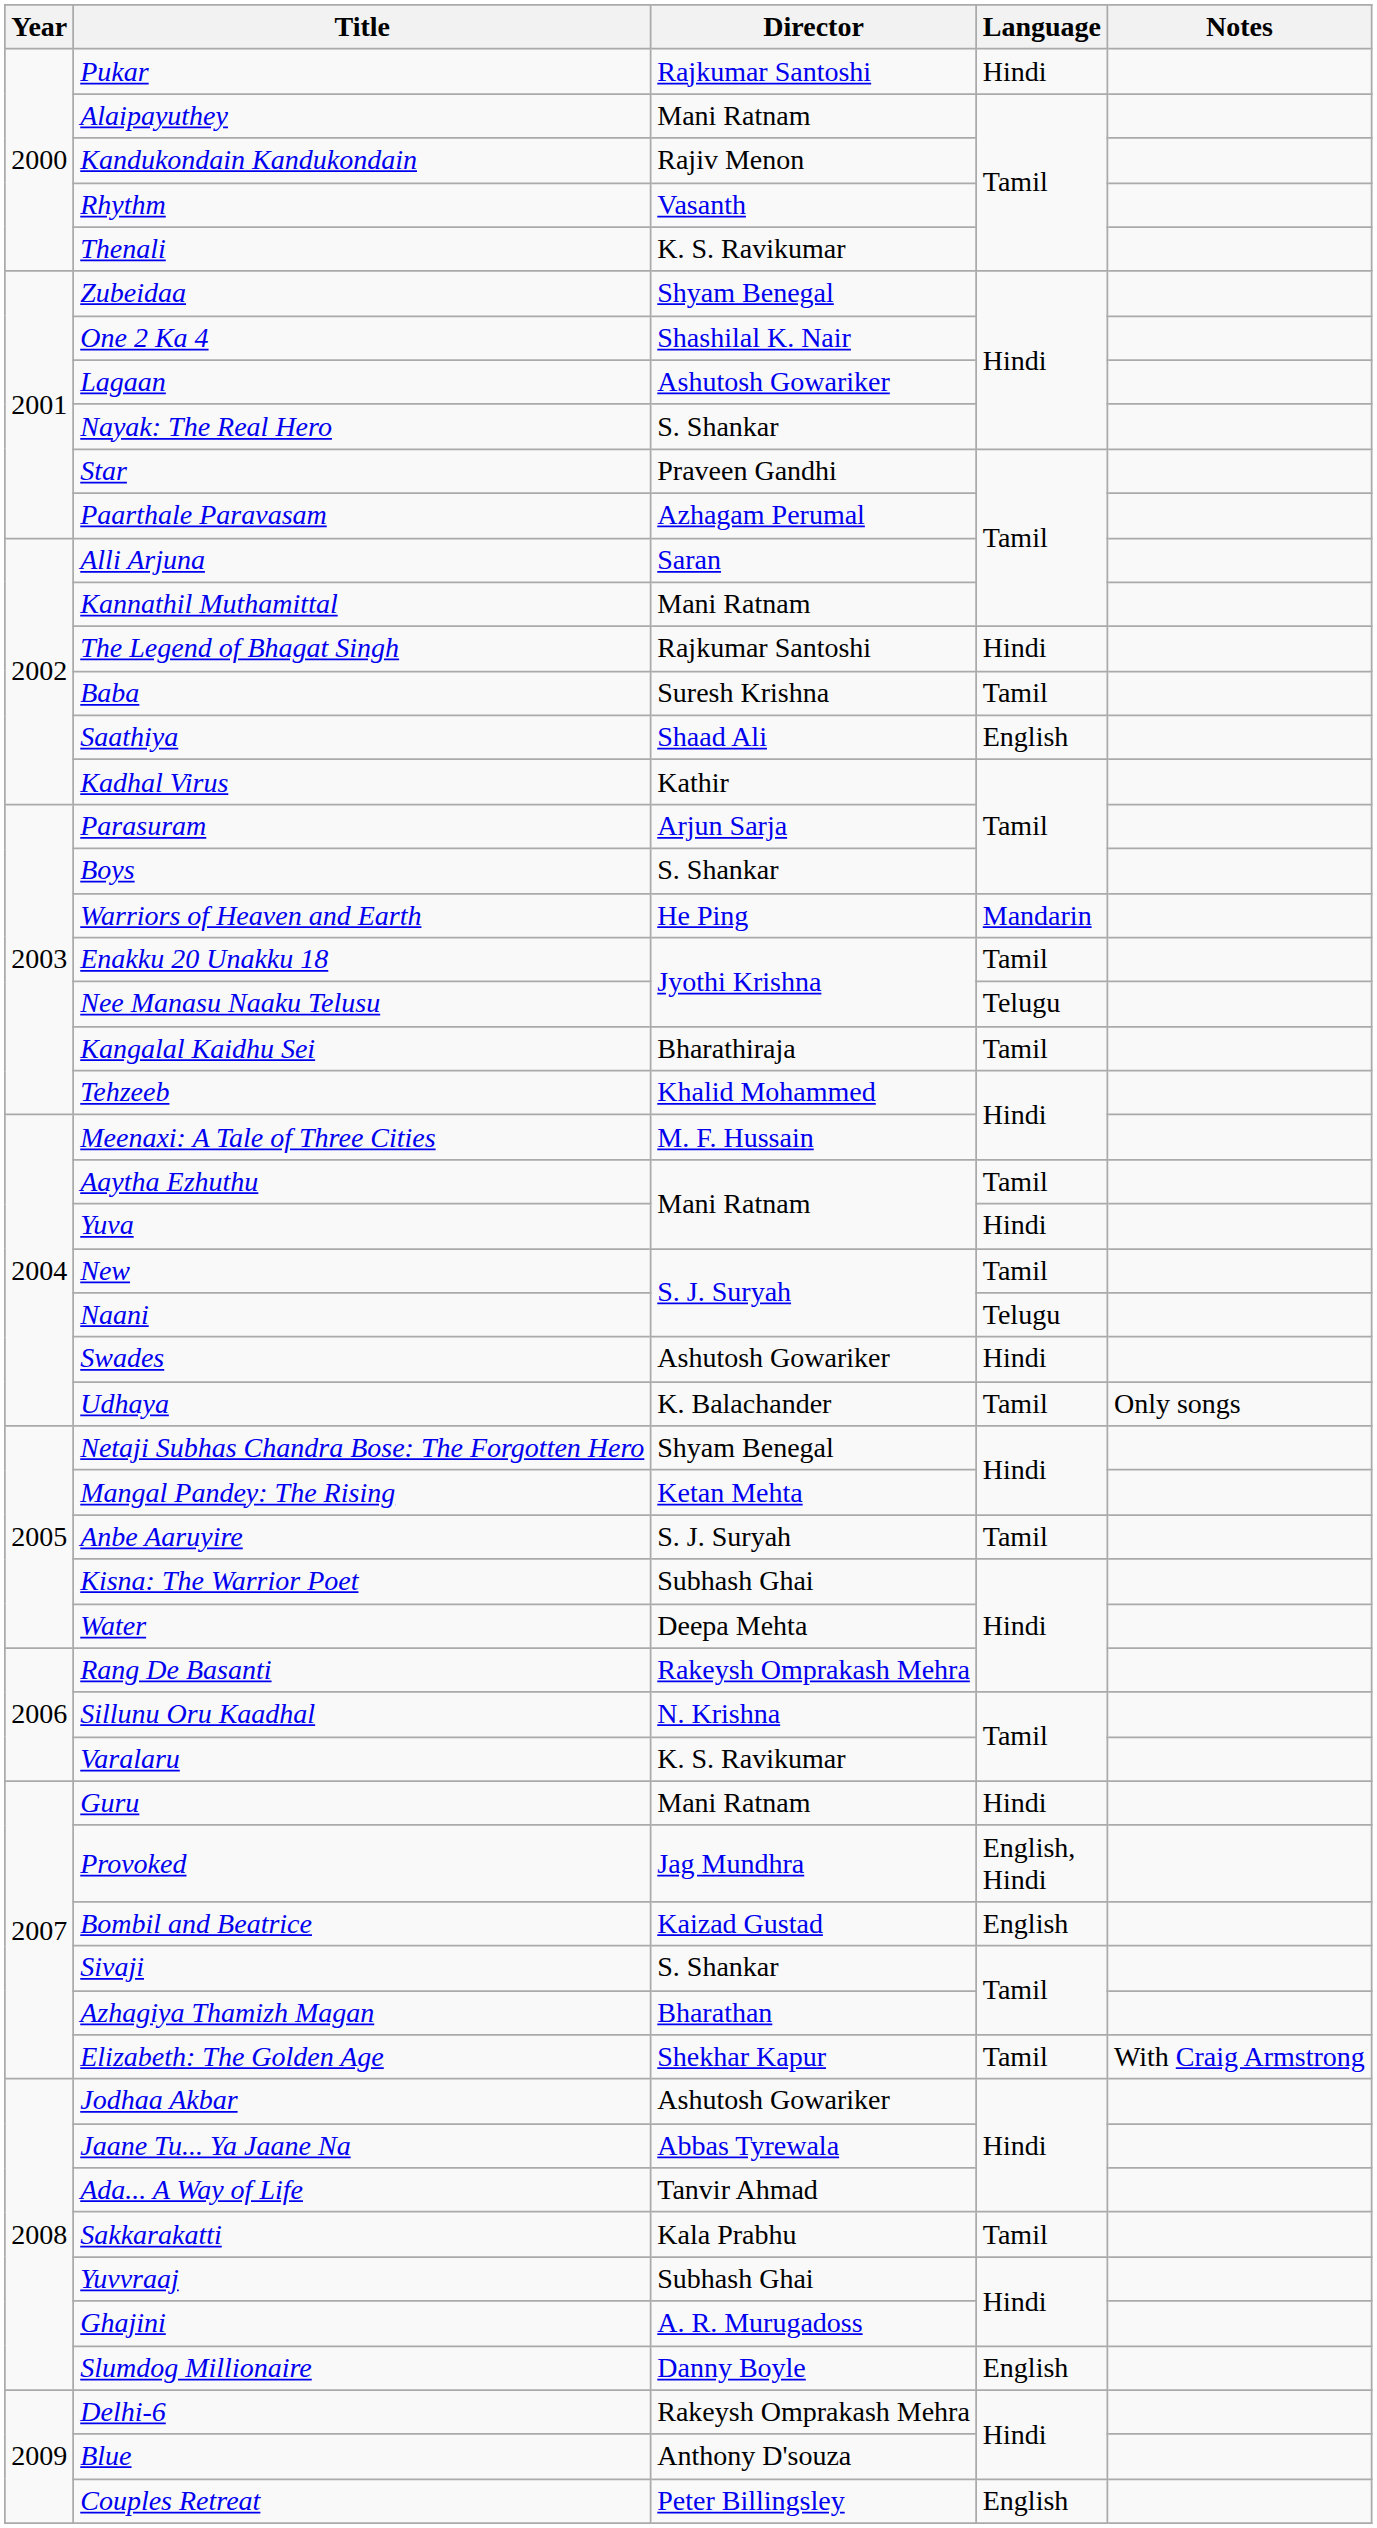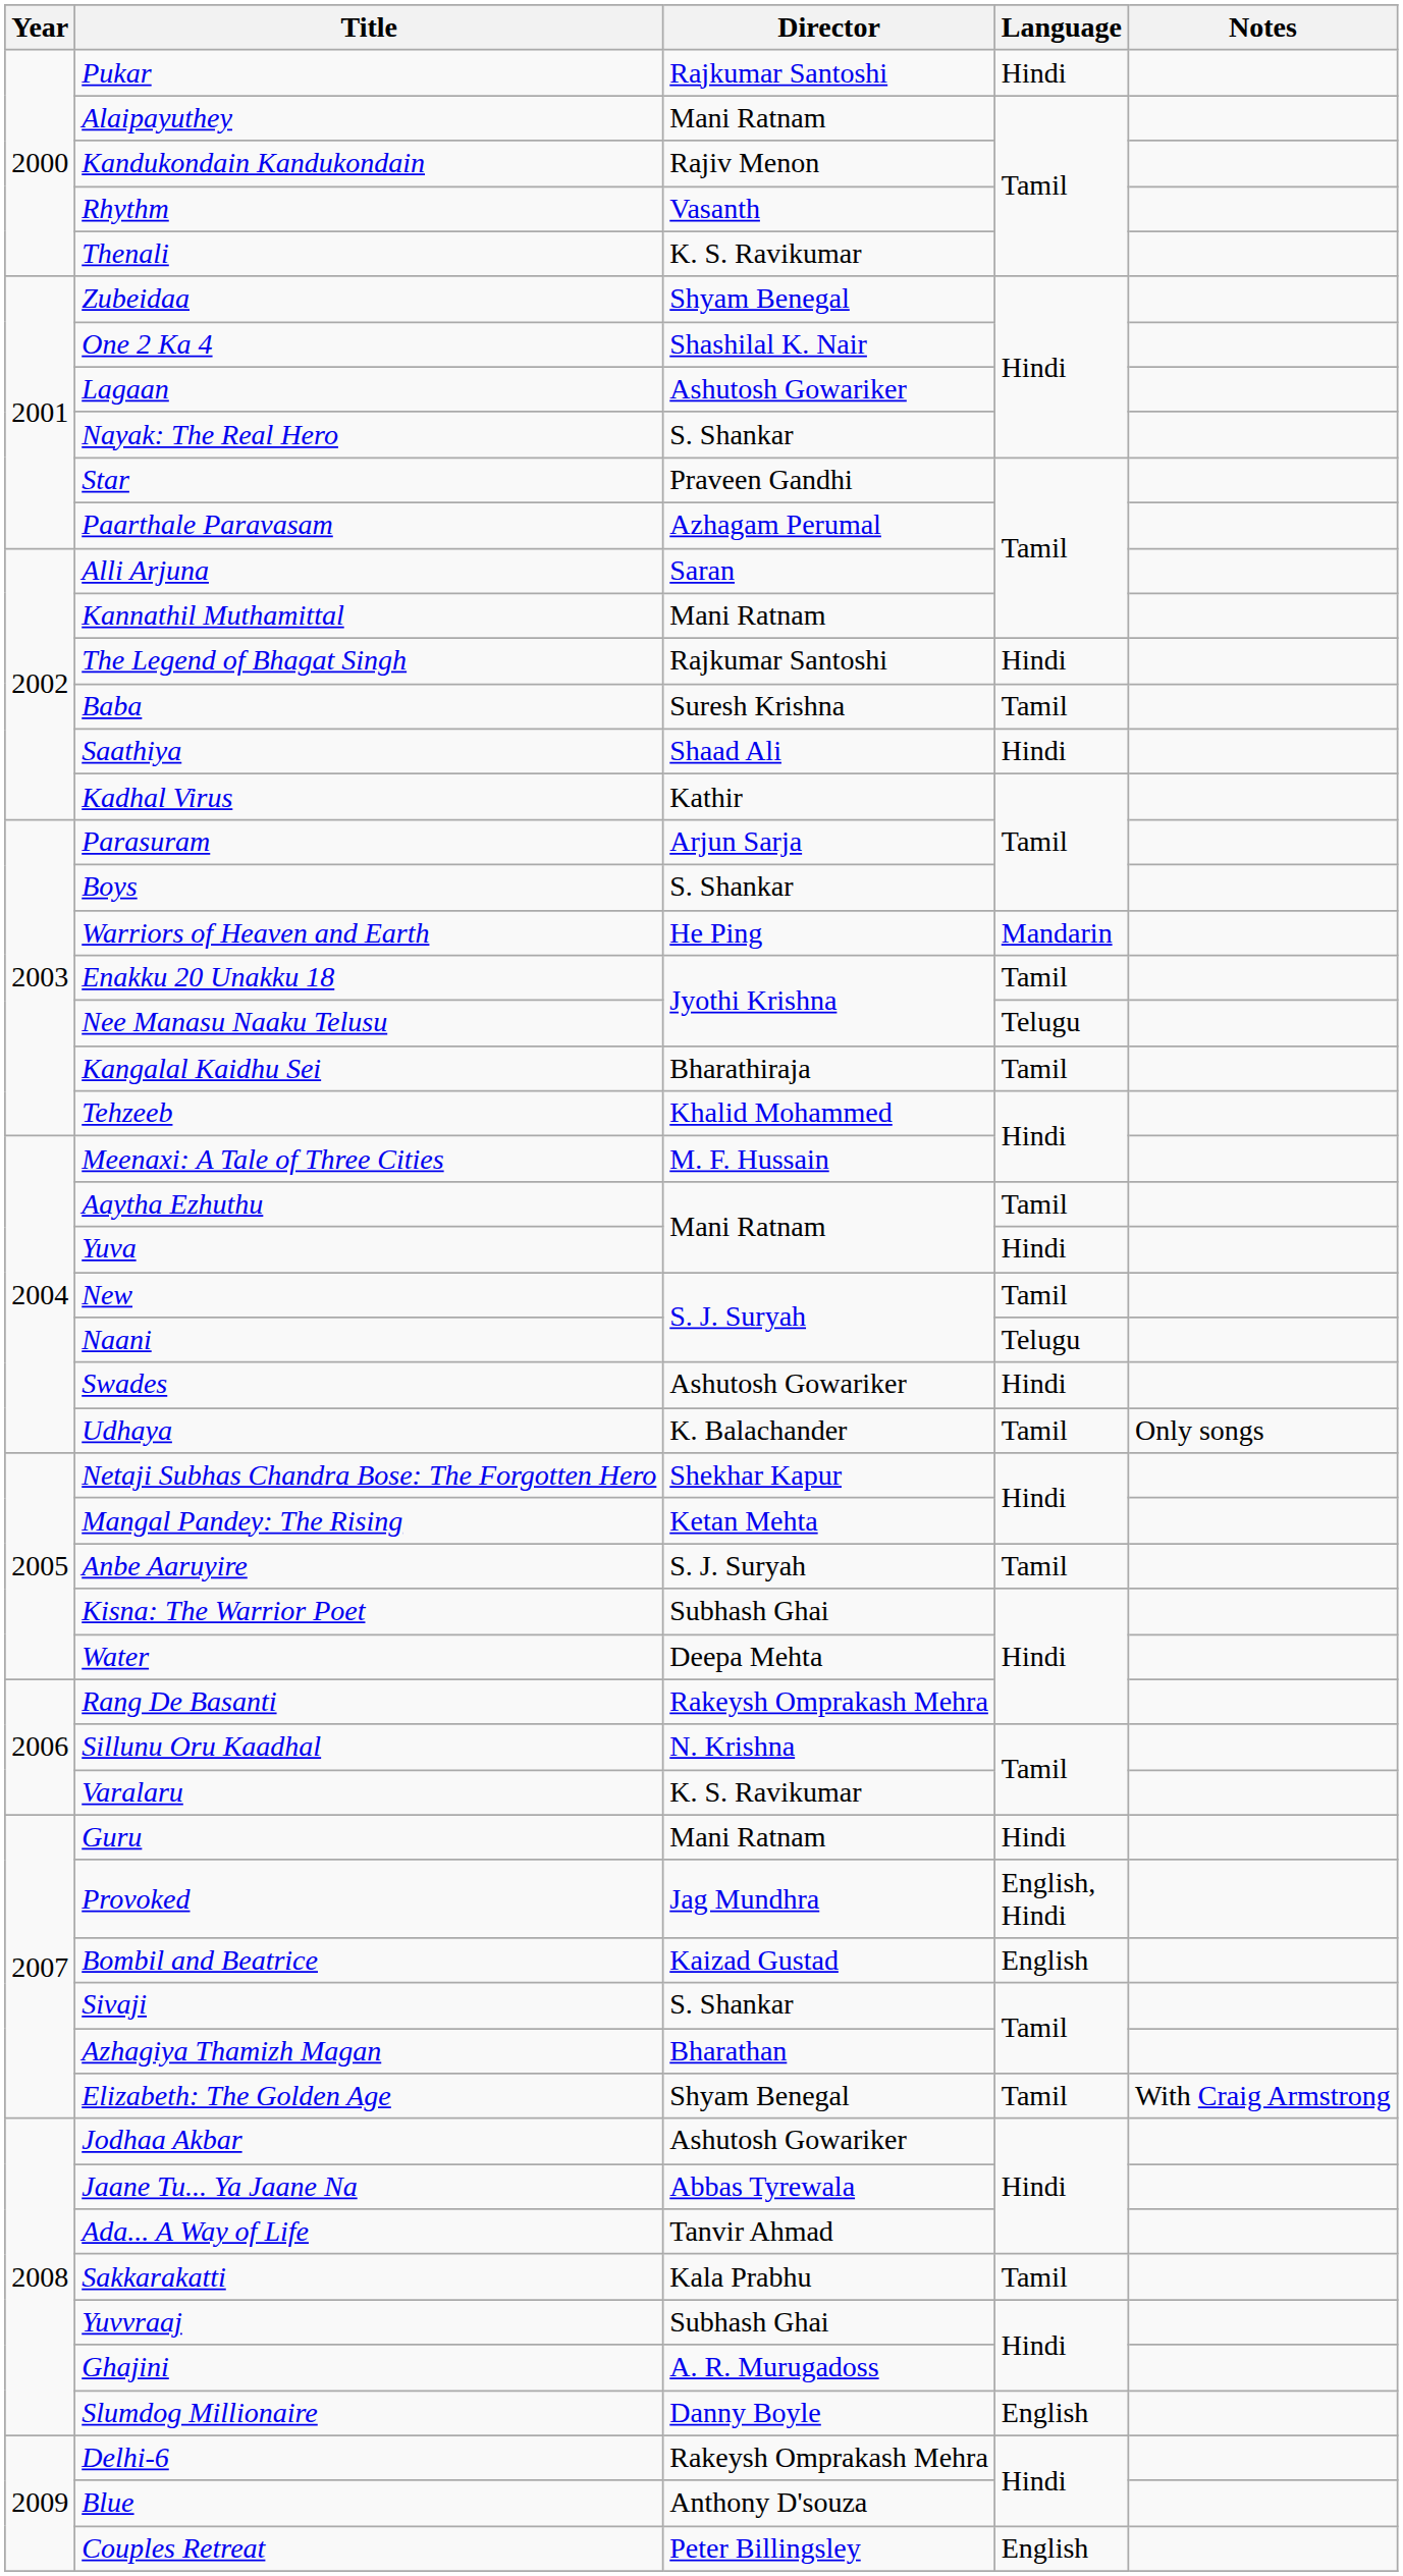 <table class="wikitable sortable">
 <tr>
 <th scope="row">Year</th>
 <th scope="row">Title</th>
 <th scope="row">Director</th>
 <th scope="row">Language</th>
 <th class="unsortable" scope="col">Notes</th>
 </tr>
 <tr>
 <td rowspan="5">2000</td>
 <td><em><a href='#'>Pukar</a></em></td>
 <td><a href='#'>Rajkumar Santoshi</a></td>
 <td>Hindi</td>
 <td></td>
 </tr>
 <tr>
 <td><em><a href='#'>Alaipayuthey</a></em></td>
 <td>Mani Ratnam</td>
 <td rowspan="4">Tamil</td>
 <td></td>
 </tr>
 <tr>
 <td><em><a href='#'>Kandukondain Kandukondain</a></em></td>
 <td>Rajiv Menon</td>
 <td></td>
 </tr>
 <tr>
 <td><em><a href='#'>Rhythm</a></em></td>
 <td><a href='#'>Vasanth</a></td>
 <td></td>
 </tr>
 <tr>
 <td><em><a href='#'>Thenali</a></em></td>
 <td>K. S. Ravikumar</td>
 <td></td>
 </tr>
 <tr>
 <td rowspan="6">2001</td>
 <td><em><a href='#'>Zubeidaa</a></em></td>
 <td><a href='#'>Shyam Benegal</a></td>
 <td rowspan="4">Hindi</td>
 <td></td>
 </tr>
 <tr>
 <td><em><a href='#'>One 2 Ka 4</a></em></td>
 <td><a href='#'>Shashilal K. Nair</a></td>
 <td></td>
 </tr>
 <tr>
 <td><em><a href='#'>Lagaan</a></em></td>
 <td><a href='#'>Ashutosh Gowariker</a></td>
 <td></td>
 </tr>
 <tr>
 <td><em><a href='#'>Nayak: The Real Hero</a></em></td>
 <td>S. Shankar</td>
 <td></td>
 </tr>
 <tr>
 <td><em><a href='#'>Star</a></em></td>
 <td>Praveen Gandhi</td>
 <td rowspan="4">Tamil</td>
 <td></td>
 </tr>
 <tr>
 <td><em><a href='#'>Paarthale Paravasam</a></em></td>
 <td><a href='#'>Azhagam Perumal</a></td>
 <td></td>
 </tr>
 <tr>
 <td rowspan="6">2002</td>
 <td><em><a href='#'>Alli Arjuna</a></em></td>
 <td><a href='#'>Saran</a></td>
 <td></td>
 </tr>
 <tr>
 <td><em><a href='#'>Kannathil Muthamittal</a></em></td>
 <td>Mani Ratnam</td>
 <td></td>
 </tr>
 <tr>
 <td><em><a href='#'>The Legend of Bhagat Singh</a></em></td>
 <td>Rajkumar Santoshi</td>
 <td>Hindi</td>
 <td></td>
 </tr>
 <tr>
 <td><em><a href='#'>Baba</a></em></td>
 <td>Suresh Krishna</td>
 <td>Tamil</td>
 <td></td>
 </tr>
 <tr>
 <td><em><a href='#'>Saathiya</a></em></td>
 <td><a href='#'>Shaad Ali</a></td>
-<td>English</td>
+<td>Hindi</td>
 <td></td>
 </tr>
 <tr>
 <td><em><a href='#'>Kadhal Virus</a></em></td>
 <td>Kathir</td>
 <td rowspan="3">Tamil</td>
 <td></td>
 </tr>
 <tr>
 <td rowspan="7">2003</td>
 <td><em><a href='#'>Parasuram</a></em></td>
 <td><a href='#'>Arjun Sarja</a></td>
 <td></td>
 </tr>
 <tr>
 <td><em><a href='#'>Boys</a></em></td>
 <td>S. Shankar</td>
 <td></td>
 </tr>
 <tr>
 <td><em><a href='#'>Warriors of Heaven and Earth</a></em></td>
 <td><a href='#'>He Ping</a></td>
 <td><a href='#'>Mandarin</a></td>
 <td></td>
 </tr>
 <tr>
 <td><em><a href='#'>Enakku 20 Unakku 18</a></em></td>
 <td rowspan="2"><a href='#'>Jyothi Krishna</a></td>
 <td>Tamil</td>
 <td></td>
 </tr>
 <tr>
 <td><em><a href='#'>Nee Manasu Naaku Telusu</a></em></td>
 <td>Telugu</td>
 <td></td>
 </tr>
 <tr>
 <td><em><a href='#'>Kangalal Kaidhu Sei</a></em></td>
 <td>Bharathiraja</td>
 <td>Tamil</td>
 <td></td>
 </tr>
 <tr>
 <td><em><a href='#'>Tehzeeb</a></em></td>
 <td><a href='#'>Khalid Mohammed</a></td>
 <td rowspan="2">Hindi</td>
 <td></td>
 </tr>
 <tr>
 <td rowspan="7">2004</td>
 <td><em><a href='#'>Meenaxi: A Tale of Three Cities</a></em></td>
 <td><a href='#'>M. F. Hussain</a></td>
 <td></td>
 </tr>
 <tr>
 <td><em><a href='#'>Aaytha Ezhuthu</a></em></td>
 <td rowspan="2">Mani Ratnam</td>
 <td>Tamil</td>
 <td></td>
 </tr>
 <tr>
 <td><em><a href='#'>Yuva</a></em></td>
 <td>Hindi</td>
 <td></td>
 </tr>
 <tr>
 <td><em><a href='#'>New</a></em></td>
 <td rowspan="2"><a href='#'>S. J. Suryah</a></td>
 <td>Tamil</td>
 <td></td>
 </tr>
 <tr>
 <td><em><a href='#'>Naani</a></em></td>
 <td>Telugu</td>
 <td></td>
 </tr>
 <tr>
 <td><em><a href='#'>Swades</a></em></td>
 <td>Ashutosh Gowariker</td>
 <td>Hindi</td>
 <td></td>
 </tr>
 <tr>
 <td><em><a href='#'>Udhaya</a></em></td>
 <td>K. Balachander</td>
 <td>Tamil</td>
 <td>Only songs</td>
 </tr>
 <tr>
 <td rowspan="5">2005</td>
 <td><em><a href='#'>Netaji Subhas Chandra Bose: The Forgotten Hero</a></em></td>
-<td>Shyam Benegal</td>
+<td><a href='#'>Shekhar Kapur</a></td>
 <td rowspan="2">Hindi</td>
 <td></td>
 </tr>
 <tr>
 <td><em><a href='#'>Mangal Pandey: The Rising</a></em></td>
 <td><a href='#'>Ketan Mehta</a></td>
 <td></td>
 </tr>
 <tr>
 <td><em><a href='#'>Anbe Aaruyire</a></em></td>
 <td>S. J. Suryah</td>
 <td>Tamil</td>
 <td></td>
 </tr>
 <tr>
 <td><em><a href='#'>Kisna: The Warrior Poet</a></em></td>
 <td>Subhash Ghai</td>
 <td rowspan="3">Hindi</td>
 <td></td>
 </tr>
 <tr>
 <td><em><a href='#'>Water</a></em></td>
 <td>Deepa Mehta</td>
 <td></td>
 </tr>
 <tr>
 <td rowspan="3">2006</td>
 <td><em><a href='#'>Rang De Basanti</a></em></td>
 <td><a href='#'>Rakeysh Omprakash Mehra</a></td>
 <td></td>
 </tr>
 <tr>
 <td><em><a href='#'>Sillunu Oru Kaadhal</a></em></td>
 <td><a href='#'>N. Krishna</a></td>
 <td rowspan="2">Tamil</td>
 <td></td>
 </tr>
 <tr>
 <td><em><a href='#'>Varalaru</a></em></td>
 <td>K. S. Ravikumar</td>
 <td></td>
 </tr>
 <tr>
 <td rowspan="6">2007</td>
 <td><em><a href='#'>Guru</a></em></td>
 <td>Mani Ratnam</td>
 <td>Hindi</td>
 <td></td>
 </tr>
 <tr>
 <td><em><a href='#'>Provoked</a></em></td>
 <td><a href='#'>Jag Mundhra</a></td>
 <td>English,<br>Hindi</td>
 <td></td>
 </tr>
 <tr>
 <td><em><a href='#'>Bombil and Beatrice</a></em></td>
 <td><a href='#'>Kaizad Gustad</a></td>
 <td>English</td>
 <td></td>
 </tr>
 <tr>
 <td><em><a href='#'>Sivaji</a></em></td>
 <td>S. Shankar</td>
 <td rowspan="2">Tamil</td>
 <td></td>
 </tr>
 <tr>
 <td><em><a href='#'>Azhagiya Thamizh Magan</a></em></td>
 <td><a href='#'>Bharathan</a></td>
 <td></td>
 </tr>
 <tr>
 <td><em><a href='#'>Elizabeth: The Golden Age</a></em></td>
-<td><a href='#'>Shekhar Kapur</a></td>
+<td>Shyam Benegal</td>
 <td>Tamil</td>
 <td>With <a href='#'>Craig Armstrong</a></td>
 </tr>
 <tr>
 <td rowspan="7">2008</td>
 <td><em><a href='#'>Jodhaa Akbar</a></em></td>
 <td>Ashutosh Gowariker</td>
 <td rowspan="3">Hindi</td>
 <td></td>
 </tr>
 <tr>
 <td><em><a href='#'>Jaane Tu... Ya Jaane Na</a></em></td>
 <td><a href='#'>Abbas Tyrewala</a></td>
 <td></td>
 </tr>
 <tr>
 <td><em><a href='#'>Ada... A Way of Life</a></em></td>
 <td>Tanvir Ahmad</td>
 <td></td>
 </tr>
 <tr>
 <td><em><a href='#'>Sakkarakatti</a></em></td>
 <td>Kala Prabhu</td>
 <td>Tamil</td>
 <td></td>
 </tr>
 <tr>
 <td><em><a href='#'>Yuvvraaj</a></em></td>
 <td>Subhash Ghai</td>
 <td rowspan="2">Hindi</td>
 <td></td>
 </tr>
 <tr>
 <td><em><a href='#'>Ghajini</a></em></td>
 <td><a href='#'>A. R. Murugadoss</a></td>
 <td></td>
 </tr>
 <tr>
 <td><em><a href='#'>Slumdog Millionaire</a></em></td>
 <td><a href='#'>Danny Boyle</a></td>
 <td>English</td>
 <td></td>
 </tr>
 <tr>
 <td rowspan="3">2009</td>
 <td><em><a href='#'>Delhi-6</a></em></td>
 <td>Rakeysh Omprakash Mehra</td>
 <td rowspan="2">Hindi</td>
 <td></td>
 </tr>
 <tr>
 <td><em><a href='#'>Blue</a></em></td>
 <td>Anthony D'souza</td>
 <td></td>
 </tr>
 <tr>
 <td><em><a href='#'>Couples Retreat</a></em></td>
 <td><a href='#'>Peter Billingsley</a></td>
 <td>English</td>
 <td></td>
 </tr>
 </table>
